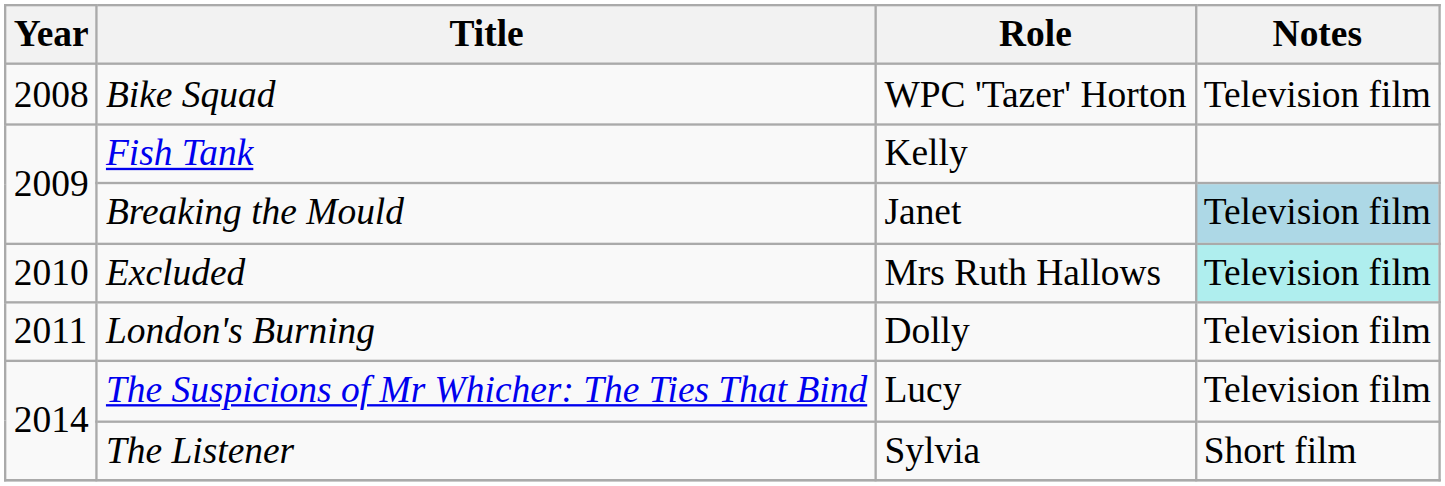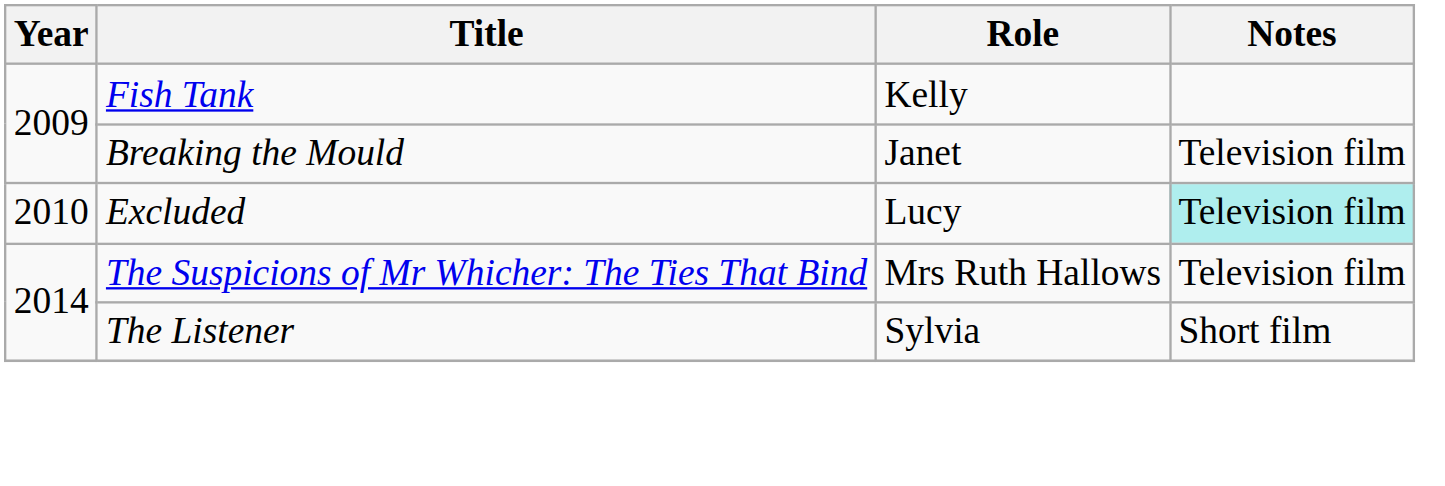 <table class="wikitable sortable">
 <tr>
 <th>Year</th>
 <th>Title</th>
 <th>Role</th>
 <th class="unsortable">Notes</th>
-</tr>
-<tr>
-<td>2008</td>
-<td><em>Bike Squad</em></td>
-<td>WPC 'Tazer' Horton</td>
-<td>Television film</td>
 </tr>
 <tr>
 <td rowspan="2">2009</td>
 <td><a href='#'><em>Fish Tank</em></a></td>
 <td>Kelly</td>
 <td></td>
 </tr>
 <tr>
 <td><em>Breaking the Mould</em></td>
 <td>Janet</td>
-<td style="background: lightblue;">Television film</td>
+<td>Television film</td>
 </tr>
 <tr>
 <td>2010</td>
 <td><em>Excluded</em></td>
-<td>Mrs Ruth Hallows</td>
+<td>Lucy</td>
 <td style="background: paleturquoise;">Television film</td>
-</tr>
-<tr>
-<td>2011</td>
-<td><em>London's Burning</em></td>
-<td>Dolly</td>
-<td>Television film</td>
 </tr>
 <tr>
 <td rowspan="2">2014</td>
 <td><em><a href='#'>The Suspicions of Mr Whicher: The Ties That Bind</a></em></td>
-<td>Lucy</td>
+<td>Mrs Ruth Hallows</td>
 <td>Television film</td>
 </tr>
 <tr>
 <td><em>The Listener</em></td>
 <td>Sylvia</td>
 <td>Short film</td>
 </tr>
 <tr>
 </tr>
 </table>
